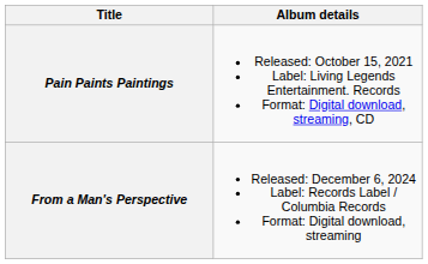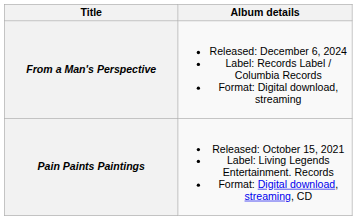 <table class="wikitable plainrowheaders" style="text-align:center;">
 <tr>
 <th scope="col" style="width:16em;">Title</th>
 <th scope="col" style="width:16em;">Album details</th>
 </tr>
 <tr>
+<th scope="row"><em>From a Man's Perspective</em></th>
+<td><br><ul><li>Released: December 6, 2024</li><li>Label: Records Label / Columbia Records</li><li>Format: Digital download, streaming</li></ul></td>
+</tr>
+<tr>
 <th scope="row"><em>Pain Paints Paintings</em></th>
 <td><br><ul><li>Released: October 15, 2021</li><li>Label: Living Legends Entertainment. Records</li><li>Format: <a href='#'>Digital download</a>, <a href='#'>streaming</a>, CD</li></ul></td>
 </tr>
-<tr>
-<th scope="row"><em>From a Man's Perspective</em></th>
-<td><br><ul><li>Released: December 6, 2024</li><li>Label: Records Label / Columbia Records</li><li>Format: Digital download, streaming</li></ul></td>
-</tr>
 </table>
